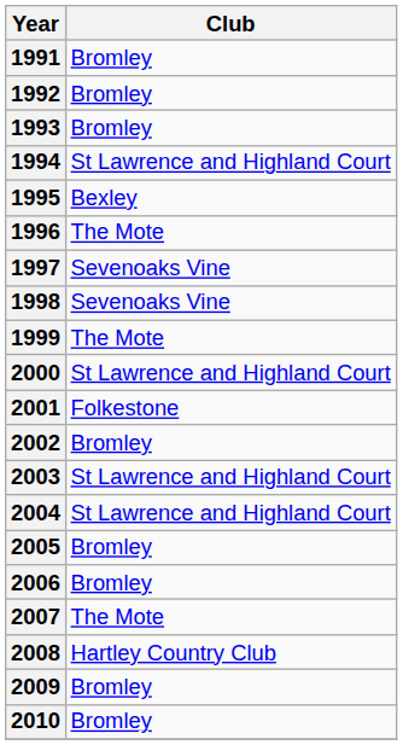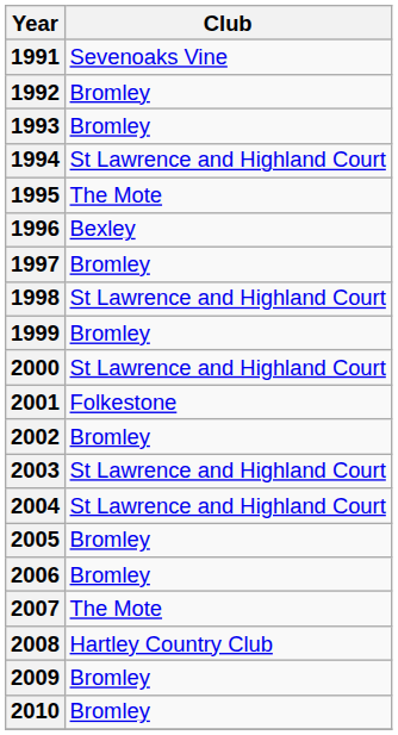 <table class="wikitable" style="font-size:85%">
 <tr>
 <th>Year</th>
 <th>Club</th>
 </tr>
 <tr>
 <th scope="row">1991</th>
-<td><a href='#'>Bromley</a></td>
+<td><a href='#'>Sevenoaks Vine</a></td>
 </tr>
 <tr>
 <th scope="row">1992</th>
 <td><a href='#'>Bromley</a></td>
 </tr>
 <tr>
 <th scope="row">1993</th>
 <td><a href='#'>Bromley</a></td>
 </tr>
 <tr>
 <th scope="row">1994</th>
 <td><a href='#'>St Lawrence and Highland Court</a></td>
 </tr>
 <tr>
 <th scope="row">1995</th>
+<td><a href='#'>The Mote</a></td>
+</tr>
+<tr>
+<th scope="row">1996</th>
 <td><a href='#'>Bexley</a></td>
 </tr>
 <tr>
-<th scope="row">1996</th>
-<td><a href='#'>The Mote</a></td>
-</tr>
-<tr>
 <th scope="row">1997</th>
-<td><a href='#'>Sevenoaks Vine</a></td>
+<td><a href='#'>Bromley</a></td>
 </tr>
 <tr>
 <th scope="row">1998</th>
-<td><a href='#'>Sevenoaks Vine</a></td>
+<td><a href='#'>St Lawrence and Highland Court</a></td>
 </tr>
 <tr>
 <th scope="row">1999</th>
-<td><a href='#'>The Mote</a></td>
+<td><a href='#'>Bromley</a></td>
 </tr>
 <tr>
 <th scope="row">2000</th>
 <td><a href='#'>St Lawrence and Highland Court</a></td>
 </tr>
 <tr>
 <th scope="row">2001</th>
 <td><a href='#'>Folkestone</a></td>
 </tr>
 <tr>
 <th scope="row">2002</th>
 <td><a href='#'>Bromley</a></td>
 </tr>
 <tr>
 <th scope="row">2003</th>
 <td><a href='#'>St Lawrence and Highland Court</a></td>
 </tr>
 <tr>
 <th scope="row">2004</th>
 <td><a href='#'>St Lawrence and Highland Court</a></td>
 </tr>
 <tr>
 <th scope="row">2005</th>
 <td><a href='#'>Bromley</a></td>
 </tr>
 <tr>
 <th scope="row">2006</th>
 <td><a href='#'>Bromley</a></td>
 </tr>
 <tr>
 <th scope="row">2007</th>
 <td><a href='#'>The Mote</a></td>
 </tr>
 <tr>
 <th scope="row">2008</th>
 <td><a href='#'>Hartley Country Club</a></td>
 </tr>
 <tr>
 <th scope="row">2009</th>
 <td><a href='#'>Bromley</a></td>
 </tr>
 <tr>
 <th scope="row">2010</th>
 <td><a href='#'>Bromley</a></td>
 </tr>
 <tr>
 </tr>
 </table>
